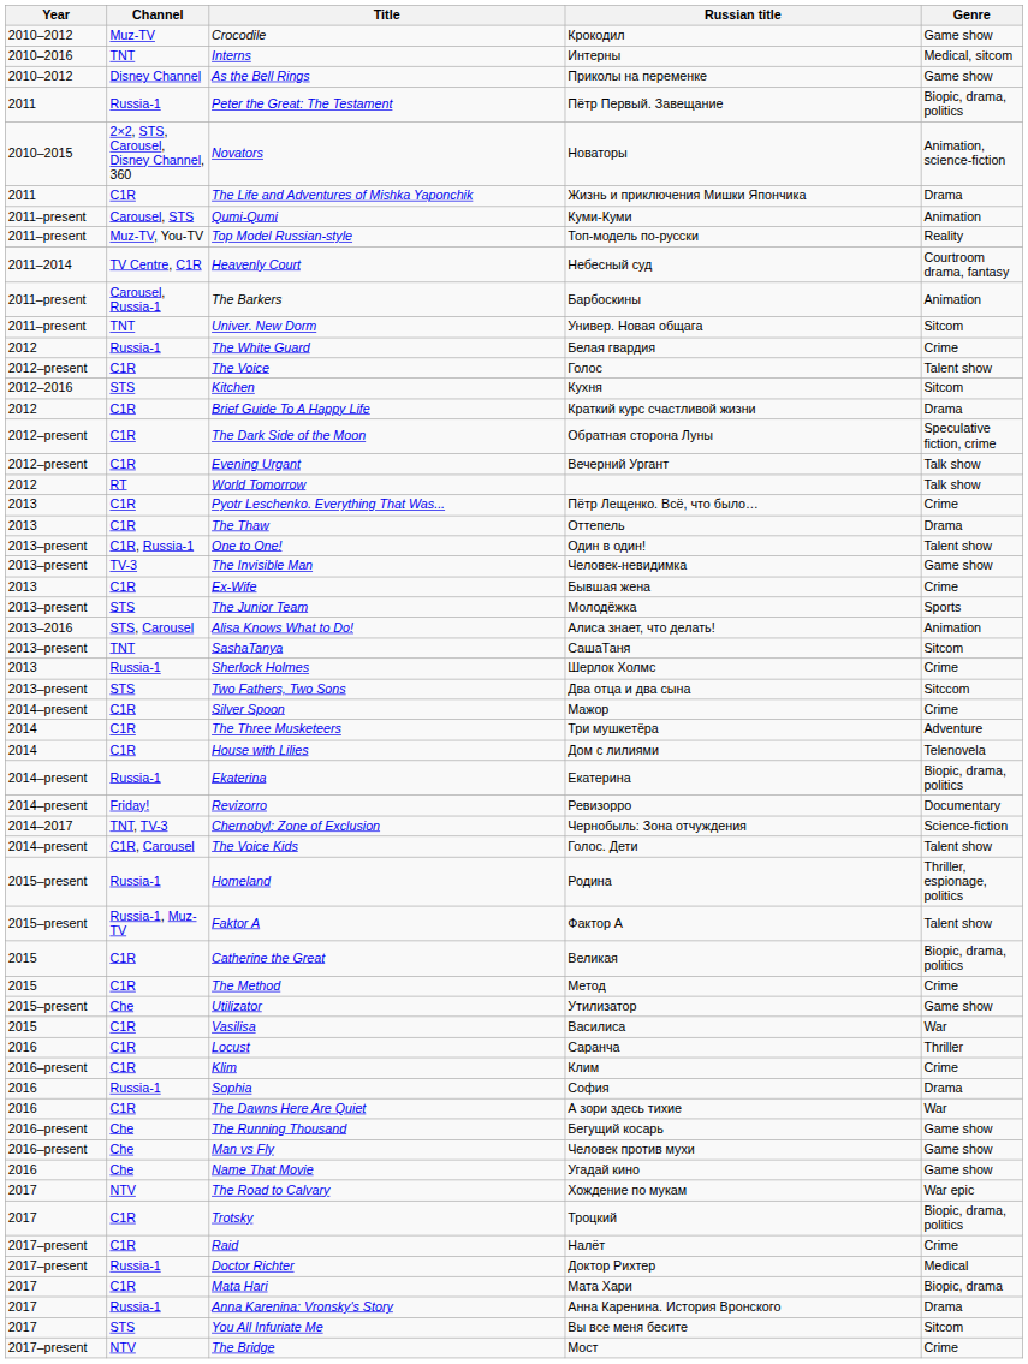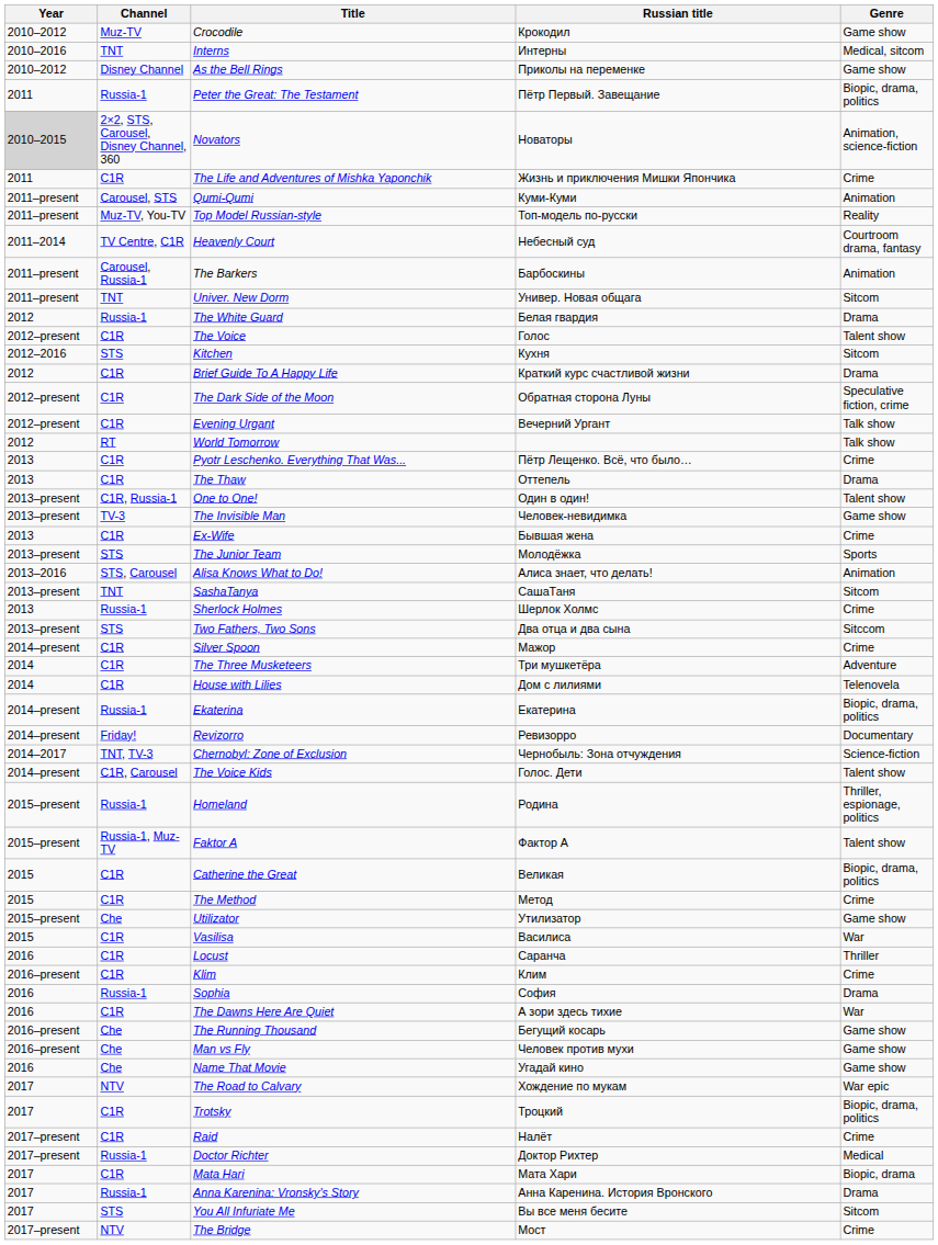 <table class="wikitable" width="100%">
 <tr>
 <th width=10%>Year</th>
 <th channel0%>Channel</th>
 <th width=35%>Title</th>
 <th width=35%>Russian title</th>
 <th width=10%>Genre</th>
 </tr>
 <tr>
 <td>2010–2012</td>
 <td><a href='#'>Muz-TV</a></td>
 <td><em>Crocodile</em></td>
 <td>Крокодил</td>
 <td>Game show</td>
 </tr>
 <tr>
 <td>2010–2016</td>
 <td><a href='#'>TNT</a></td>
 <td><em><a href='#'>Interns</a></em></td>
 <td>Интерны</td>
 <td>Medical, sitcom</td>
 </tr>
 <tr>
 <td>2010–2012</td>
 <td><a href='#'>Disney Channel</a></td>
 <td><em><a href='#'>As the Bell Rings</a></em></td>
 <td>Приколы на переменке</td>
 <td>Game show</td>
 </tr>
 <tr>
 <td>2011</td>
 <td><a href='#'>Russia-1</a></td>
 <td><em><a href='#'>Peter the Great: The Testament</a></em></td>
 <td>Пётр Первый. Завещание</td>
 <td>Biopic, drama, politics</td>
 </tr>
 <tr>
-<td>2010–2015</td>
+<td style="background: lightgrey;">2010–2015</td>
 <td><a href='#'>2×2</a>, <a href='#'>STS</a>, <a href='#'>Carousel</a>,<br><a href='#'>Disney Channel</a>, 360</td>
 <td><em><a href='#'>Novators</a></em></td>
 <td>Новаторы</td>
 <td>Animation, science-fiction</td>
 </tr>
 <tr>
 <td>2011</td>
 <td><a href='#'>C1R</a></td>
 <td><em><a href='#'>The Life and Adventures of Mishka Yaponchik</a></em></td>
 <td>Жизнь и приключения Мишки Япончика</td>
-<td>Drama</td>
+<td>Crime</td>
 </tr>
 <tr>
 <td>2011–present</td>
 <td><a href='#'>Carousel</a>, <a href='#'>STS</a></td>
 <td><em><a href='#'>Qumi-Qumi</a></em></td>
 <td>Куми-Куми</td>
 <td>Animation</td>
 </tr>
 <tr>
 <td>2011–present</td>
 <td><a href='#'>Muz-TV</a>, You-TV</td>
 <td><em><a href='#'>Top Model Russian-style</a></em></td>
 <td>Топ-модель по-русски</td>
 <td>Reality</td>
 </tr>
 <tr>
 <td>2011–2014</td>
 <td><a href='#'>TV Centre</a>, <a href='#'>C1R</a></td>
 <td><em><a href='#'>Heavenly Court</a></em></td>
 <td>Небесный суд</td>
 <td>Courtroom drama, fantasy</td>
 </tr>
 <tr>
 <td>2011–present</td>
 <td><a href='#'>Carousel</a>, <a href='#'>Russia-1</a></td>
 <td><em>The Barkers</em></td>
 <td>Барбоскины</td>
 <td>Animation</td>
 </tr>
 <tr>
 <td>2011–present</td>
 <td><a href='#'>TNT</a></td>
 <td><em><a href='#'>Univer. New Dorm</a></em></td>
 <td>Универ. Новая общага</td>
 <td>Sitcom</td>
 </tr>
 <tr>
 <td>2012</td>
 <td><a href='#'>Russia-1</a></td>
 <td><em><a href='#'>The White Guard</a></em></td>
 <td>Белая гвардия</td>
-<td>Crime</td>
+<td>Drama</td>
 </tr>
 <tr>
 <td>2012–present</td>
 <td><a href='#'>C1R</a></td>
 <td><em><a href='#'>The Voice</a></em></td>
 <td>Голос</td>
 <td>Talent show</td>
 </tr>
 <tr>
 <td>2012–2016</td>
 <td><a href='#'>STS</a></td>
 <td><em><a href='#'>Kitchen</a></em></td>
 <td>Кухня</td>
 <td>Sitcom</td>
 </tr>
 <tr>
 <td>2012</td>
 <td><a href='#'>C1R</a></td>
 <td><em><a href='#'>Brief Guide To A Happy Life</a></em></td>
 <td>Краткий курс счастливой жизни</td>
 <td>Drama</td>
 </tr>
 <tr>
 <td>2012–present</td>
 <td><a href='#'>C1R</a></td>
 <td><em><a href='#'>The Dark Side of the Moon</a></em></td>
 <td>Обратная сторона Луны</td>
 <td>Speculative fiction, crime</td>
 </tr>
 <tr>
 <td>2012–present</td>
 <td><a href='#'>C1R</a></td>
 <td><em><a href='#'>Evening Urgant</a></em></td>
 <td>Вечерний Ургант</td>
 <td>Talk show</td>
 </tr>
 <tr>
 <td>2012</td>
 <td><a href='#'>RT</a></td>
 <td><em><a href='#'>World Tomorrow</a></em></td>
 <td></td>
 <td>Talk show</td>
 </tr>
 <tr>
 <td>2013</td>
 <td><a href='#'>C1R</a></td>
 <td><em><a href='#'>Pyotr Leschenko. Everything That Was...</a></em></td>
 <td>Пётр Лещенко. Всё, что было…</td>
 <td>Crime</td>
 </tr>
 <tr>
 <td>2013</td>
 <td><a href='#'>C1R</a></td>
 <td><em><a href='#'>The Thaw</a></em></td>
 <td>Оттепель</td>
 <td>Drama</td>
 </tr>
 <tr>
 <td>2013–present</td>
 <td><a href='#'>C1R</a>, <a href='#'>Russia-1</a></td>
 <td><em><a href='#'>One to One!</a></em></td>
 <td>Один в один!</td>
 <td>Talent show</td>
 </tr>
 <tr>
 <td>2013–present</td>
 <td><a href='#'>TV-3</a></td>
 <td><em><a href='#'>The Invisible Man</a></em></td>
 <td>Человек-невидимка</td>
 <td>Game show</td>
 </tr>
 <tr>
 <td>2013</td>
 <td><a href='#'>C1R</a></td>
 <td><em><a href='#'>Ex-Wife</a></em></td>
 <td>Бывшая жена</td>
 <td>Crime</td>
 </tr>
 <tr>
 <td>2013–present</td>
 <td><a href='#'>STS</a></td>
 <td><em><a href='#'>The Junior Team</a></em></td>
 <td>Молодёжка</td>
 <td>Sports</td>
 </tr>
 <tr>
 <td>2013–2016</td>
 <td><a href='#'>STS</a>, <a href='#'>Carousel</a></td>
 <td><em><a href='#'>Alisa Knows What to Do!</a></em></td>
 <td>Алиса знает, что делать!</td>
 <td>Animation</td>
 </tr>
 <tr>
 <td>2013–present</td>
 <td><a href='#'>TNT</a></td>
 <td><em><a href='#'>SashaTanya</a></em></td>
 <td>СашаТаня</td>
 <td>Sitcom</td>
 </tr>
 <tr>
 <td>2013</td>
 <td><a href='#'>Russia-1</a></td>
 <td><em><a href='#'>Sherlock Holmes</a></em></td>
 <td>Шерлок Холмс</td>
 <td>Crime</td>
 </tr>
 <tr>
 <td>2013–present</td>
 <td><a href='#'>STS</a></td>
 <td><em><a href='#'>Two Fathers, Two Sons</a></em></td>
 <td>Два отца и два сына</td>
 <td>Sitccom</td>
 </tr>
 <tr>
 <td>2014–present</td>
 <td><a href='#'>C1R</a></td>
 <td><em><a href='#'>Silver Spoon</a></em></td>
 <td>Мажор</td>
 <td>Crime</td>
 </tr>
 <tr>
 <td>2014</td>
 <td><a href='#'>C1R</a></td>
 <td><em><a href='#'>The Three Musketeers</a></em></td>
 <td>Три мушкетёра</td>
 <td>Adventure</td>
 </tr>
 <tr>
 <td>2014</td>
 <td><a href='#'>C1R</a></td>
 <td><em><a href='#'>House with Lilies</a></em></td>
 <td>Дом с лилиями</td>
 <td>Telenovela</td>
 </tr>
 <tr>
 <td>2014–present</td>
 <td><a href='#'>Russia-1</a></td>
 <td><em><a href='#'>Ekaterina</a></em></td>
 <td>Екатерина</td>
 <td>Biopic, drama, politics</td>
 </tr>
 <tr>
 <td>2014–present</td>
 <td><a href='#'>Friday!</a></td>
 <td><em><a href='#'>Revizorro</a></em></td>
 <td>Ревизорро</td>
 <td>Documentary</td>
 </tr>
 <tr>
 <td>2014–2017</td>
 <td><a href='#'>TNT</a>, <a href='#'>TV-3</a></td>
 <td><em><a href='#'>Chernobyl: Zone of Exclusion</a></em></td>
 <td>Чернобыль: Зона отчуждения</td>
 <td>Science-fiction</td>
 </tr>
 <tr>
 <td>2014–present</td>
 <td><a href='#'>C1R</a>, <a href='#'>Carousel</a></td>
 <td><em><a href='#'>The Voice Kids</a></em></td>
 <td>Голос. Дети</td>
 <td>Talent show</td>
 </tr>
 <tr>
 <td>2015–present</td>
 <td><a href='#'>Russia-1</a></td>
 <td><em><a href='#'>Homeland</a></em></td>
 <td>Родина</td>
 <td>Thriller, espionage, politics</td>
 </tr>
 <tr>
 <td>2015–present</td>
 <td><a href='#'>Russia-1</a>, <a href='#'>Muz-TV</a></td>
 <td><em><a href='#'>Faktor A</a></em></td>
 <td>Фактор А</td>
 <td>Talent show</td>
 </tr>
 <tr>
 <td>2015</td>
 <td><a href='#'>C1R</a></td>
 <td><em><a href='#'>Catherine the Great</a></em></td>
 <td>Великая</td>
 <td>Biopic, drama, politics</td>
 </tr>
 <tr>
 <td>2015</td>
 <td><a href='#'>C1R</a></td>
 <td><em><a href='#'>The Method</a></em></td>
 <td>Метод</td>
 <td>Crime</td>
 </tr>
 <tr>
 <td>2015–present</td>
 <td><a href='#'>Che</a></td>
 <td><em><a href='#'>Utilizator</a></em></td>
 <td>Утилизатор</td>
 <td>Game show</td>
 </tr>
 <tr>
 <td>2015</td>
 <td><a href='#'>C1R</a></td>
 <td><em><a href='#'>Vasilisa</a></em></td>
 <td>Василиса</td>
 <td>War</td>
 </tr>
 <tr>
 <td>2016</td>
 <td><a href='#'>C1R</a></td>
 <td><em><a href='#'>Locust</a></em></td>
 <td>Саранча</td>
 <td>Thriller</td>
 </tr>
 <tr>
 <td>2016–present</td>
 <td><a href='#'>C1R</a></td>
 <td><em><a href='#'>Klim</a></em></td>
 <td>Клим</td>
 <td>Crime</td>
 </tr>
 <tr>
 <td>2016</td>
 <td><a href='#'>Russia-1</a></td>
 <td><em><a href='#'>Sophia</a></em></td>
 <td>София</td>
 <td>Drama</td>
 </tr>
 <tr>
 <td>2016</td>
 <td><a href='#'>C1R</a></td>
 <td><em><a href='#'>The Dawns Here Are Quiet</a></em></td>
 <td>А зори здесь тихие</td>
 <td>War</td>
 </tr>
 <tr>
 <td>2016–present</td>
 <td><a href='#'>Che</a></td>
 <td><em><a href='#'>The Running Thousand</a></em></td>
 <td>Бегущий косарь</td>
 <td>Game show</td>
 </tr>
 <tr>
 <td>2016–present</td>
 <td><a href='#'>Che</a></td>
 <td><em><a href='#'>Man vs Fly</a></em></td>
 <td>Человек против мухи</td>
 <td>Game show</td>
 </tr>
 <tr>
 <td>2016</td>
 <td><a href='#'>Che</a></td>
 <td><em><a href='#'>Name That Movie</a></em></td>
 <td>Угадай кино</td>
 <td>Game show</td>
 </tr>
 <tr>
 <td>2017</td>
 <td><a href='#'>NTV</a></td>
 <td><em><a href='#'>The Road to Calvary</a></em></td>
 <td>Хождение по мукам</td>
 <td>War epic</td>
 </tr>
 <tr>
 <td>2017</td>
 <td><a href='#'>C1R</a></td>
 <td><em><a href='#'>Trotsky</a></em></td>
 <td>Троцкий</td>
 <td>Biopic, drama, politics</td>
 </tr>
 <tr>
 <td>2017–present</td>
 <td><a href='#'>C1R</a></td>
 <td><em><a href='#'>Raid</a></em></td>
 <td>Налёт</td>
 <td>Crime</td>
 </tr>
 <tr>
 <td>2017–present</td>
 <td><a href='#'>Russia-1</a></td>
 <td><em><a href='#'>Doctor Richter</a></em></td>
 <td>Доктор Рихтер</td>
 <td>Medical</td>
 </tr>
 <tr>
 <td>2017</td>
 <td><a href='#'>C1R</a></td>
 <td><em><a href='#'>Mata Hari</a></em></td>
 <td>Мата Хари</td>
 <td>Biopic, drama</td>
 </tr>
 <tr>
 <td>2017</td>
 <td><a href='#'>Russia-1</a></td>
 <td><em><a href='#'>Anna Karenina: Vronsky's Story</a></em></td>
 <td>Анна Каренина. История Вронского</td>
 <td>Drama</td>
 </tr>
 <tr>
 <td>2017</td>
 <td><a href='#'>STS</a></td>
 <td><em><a href='#'>You All Infuriate Me</a></em></td>
 <td>Вы все меня бесите</td>
 <td>Sitcom</td>
 </tr>
 <tr>
 <td>2017–present</td>
 <td><a href='#'>NTV</a></td>
 <td><em><a href='#'>The Bridge</a></em></td>
 <td>Мост</td>
 <td>Crime</td>
 </tr>
 </table>
